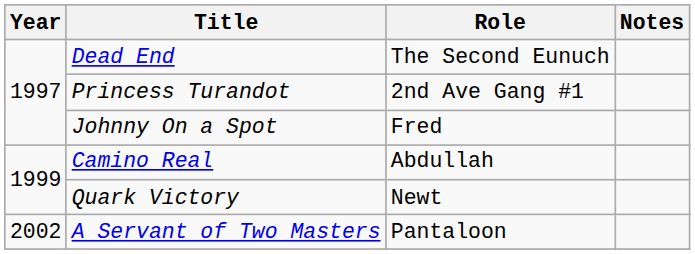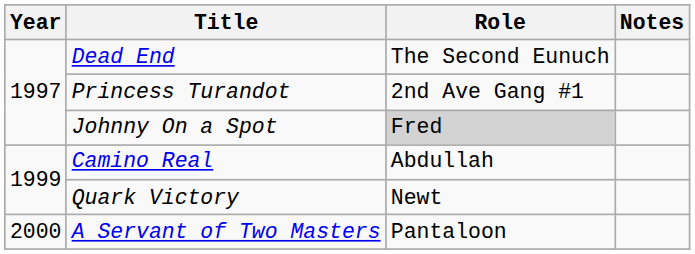 <table class="wikitable sortable">
 <tr>
 <th>Year</th>
 <th>Title</th>
 <th>Role</th>
 <th class="unsortable">Notes</th>
 </tr>
 <tr>
 <td rowspan="3">1997</td>
 <td><em><a href='#'>Dead End</a></em></td>
 <td>The Second Eunuch</td>
 <td></td>
 </tr>
 <tr>
 <td><em>Princess Turandot</em></td>
 <td>2nd Ave Gang #1</td>
 <td></td>
 </tr>
 <tr>
 <td><em>Johnny On a Spot</em></td>
-<td>Fred</td>
+<td style="background: lightgrey;">Fred</td>
 <td></td>
 </tr>
 <tr>
 <td rowspan="2">1999</td>
 <td><em><a href='#'>Camino Real</a></em></td>
 <td>Abdullah</td>
 <td></td>
 </tr>
 <tr>
 <td><em>Quark Victory</em></td>
 <td>Newt</td>
 <td></td>
 </tr>
 <tr>
-<td>2002</td>
+<td>2000</td>
 <td><em><a href='#'>A Servant of Two Masters</a></em></td>
 <td>Pantaloon</td>
 <td></td>
 </tr>
 </table>
